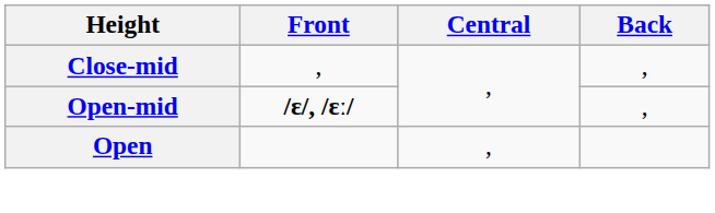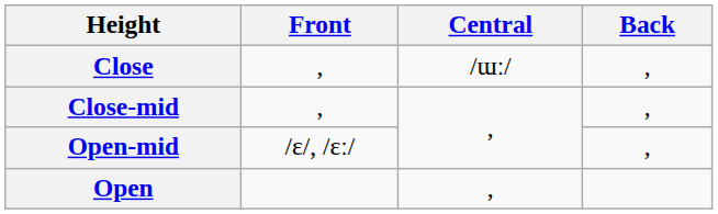 <table class="wikitable" style="text-align:center" width="50%" align="center">
 <tr>
 <th>Height</th>
 <th><a href='#'>Front</a></th>
 <th><a href='#'>Central</a></th>
 <th><a href='#'>Back</a></th>
+</tr>
+<tr align="center">
+<th><a href='#'>Close</a></th>
+<td>, </td>
+<td>/ɯː/</td>
+<td>, </td>
 </tr>
 <tr align="center">
 <th><a href='#'>Close-mid</a></th>
 <td>, </td>
 <td rowspan="2">, </td>
 <td>, </td>
 </tr>
 <tr>
 <th><a href='#'>Open-mid</a></th>
-<td><strong>/ɛ/, /ɛː/</strong></td>
+<td>/ɛ/, /ɛː/</td>
 <td>, </td>
 </tr>
 <tr align="center">
 <th><a href='#'>Open</a></th>
 <td></td>
 <td>, </td>
 <td></td>
 </tr>
 </table>
